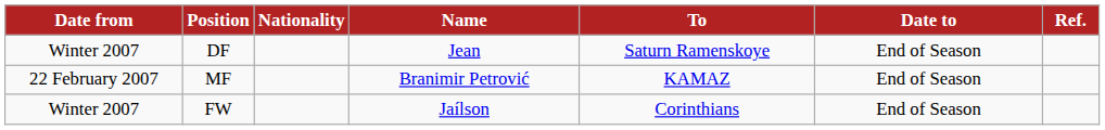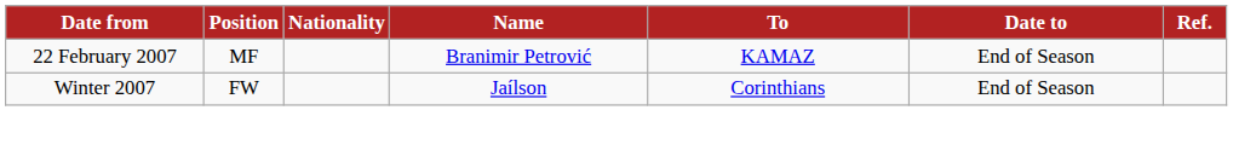 <table class="wikitable" style="text-align:center; font-size:90%; ">
 <tr>
 <th style="background:#B22222; color:white; width:150px;">Date from</th>
 <th style="background:#B22222; color:white; width:50px;">Position</th>
 <th style="background:#B22222; color:white; width:50px;">Nationality</th>
 <th style="background:#B22222; color:white; width:200px;">Name</th>
 <th style="background:#B22222; color:white; width:200px;">To</th>
 <th style="background:#B22222; color:white; width:200px;">Date to</th>
 <th style="background:#B22222; color:white; width:40px;">Ref.</th>
-</tr>
-<tr>
-<td>Winter 2007</td>
-<td>DF</td>
-<td></td>
-<td><a href='#'>Jean</a></td>
-<td><a href='#'>Saturn Ramenskoye</a></td>
-<td>End of Season</td>
-<td></td>
 </tr>
 <tr>
 <td>22 February 2007</td>
 <td>MF</td>
 <td></td>
 <td><a href='#'>Branimir Petrović</a></td>
 <td><a href='#'>KAMAZ</a></td>
 <td>End of Season</td>
 <td></td>
 </tr>
 <tr>
 <td>Winter 2007</td>
 <td>FW</td>
 <td></td>
 <td><a href='#'>Jaílson</a></td>
 <td><a href='#'>Corinthians</a></td>
 <td>End of Season</td>
 <td></td>
 </tr>
 </table>
